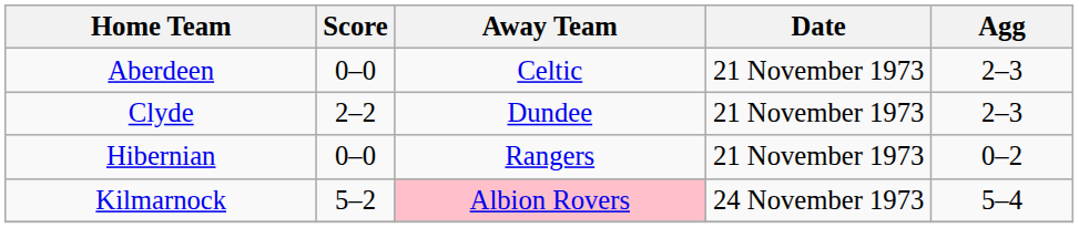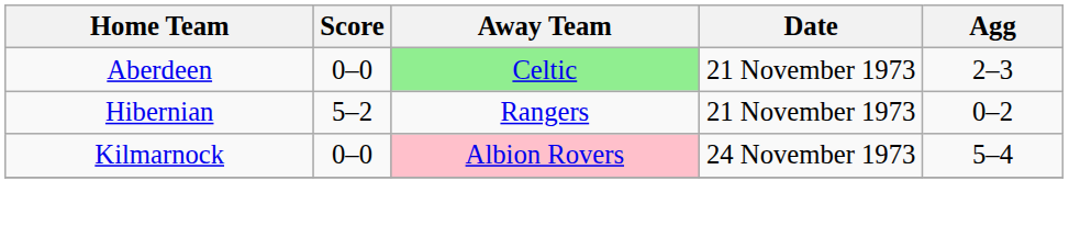 <table class="wikitable" style="text-align:center;">
 <tr>
 <th width=175>Home Team</th>
 <th width=20>Score</th>
 <th width=175>Away Team</th>
 <th width= 125>Date</th>
 <th width= 75>Agg</th>
 </tr>
 <tr>
 <td><a href='#'>Aberdeen</a></td>
 <td>0–0</td>
-<td><a href='#'>Celtic</a></td>
-<td>21 November 1973</td>
-<td>2–3</td>
-</tr>
-<tr>
-<td><a href='#'>Clyde</a></td>
-<td>2–2</td>
-<td><a href='#'>Dundee</a></td>
+<td style="background: lightgreen;"><a href='#'>Celtic</a></td>
 <td>21 November 1973</td>
 <td>2–3</td>
 </tr>
 <tr>
 <td><a href='#'>Hibernian</a></td>
-<td>0–0</td>
+<td>5–2</td>
 <td><a href='#'>Rangers</a></td>
 <td>21 November 1973</td>
 <td>0–2</td>
 </tr>
 <tr>
 <td><a href='#'>Kilmarnock</a></td>
-<td>5–2</td>
+<td>0–0</td>
 <td style="background: pink;"><a href='#'>Albion Rovers</a></td>
 <td>24 November 1973</td>
 <td>5–4</td>
 </tr>
 <tr>
 </tr>
 </table>
